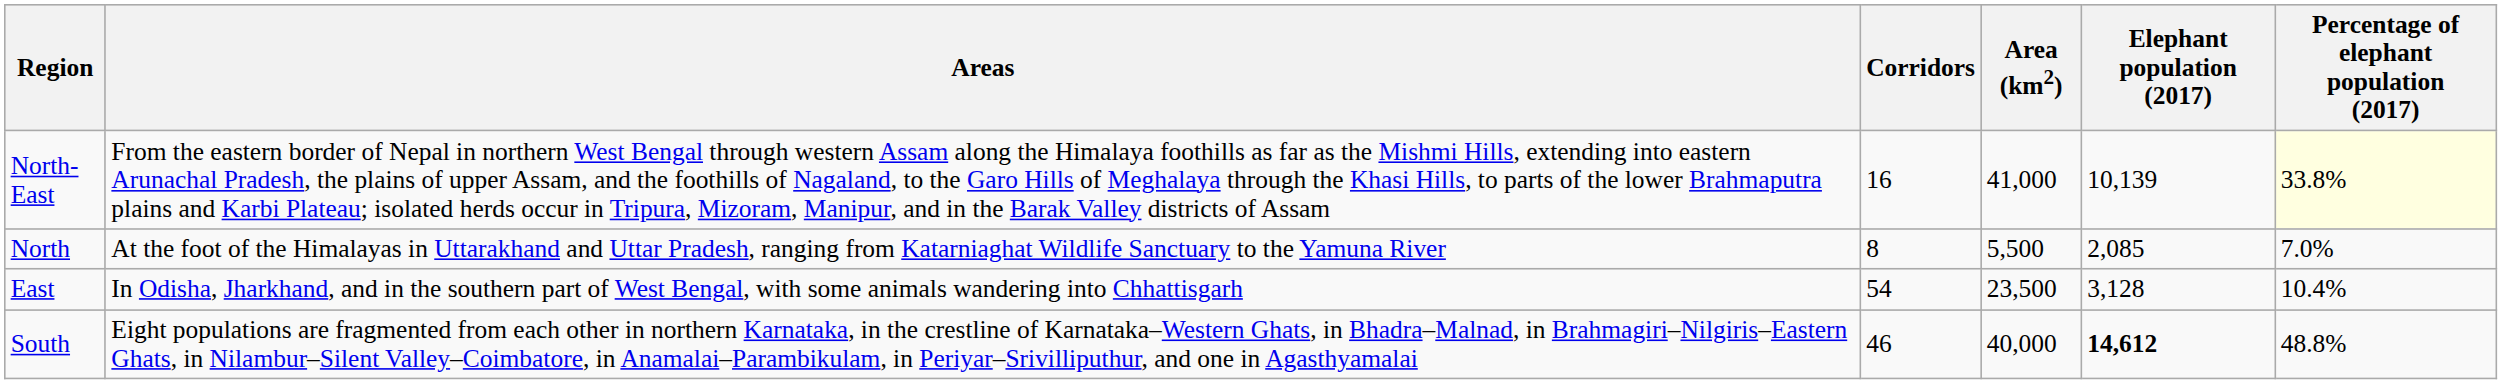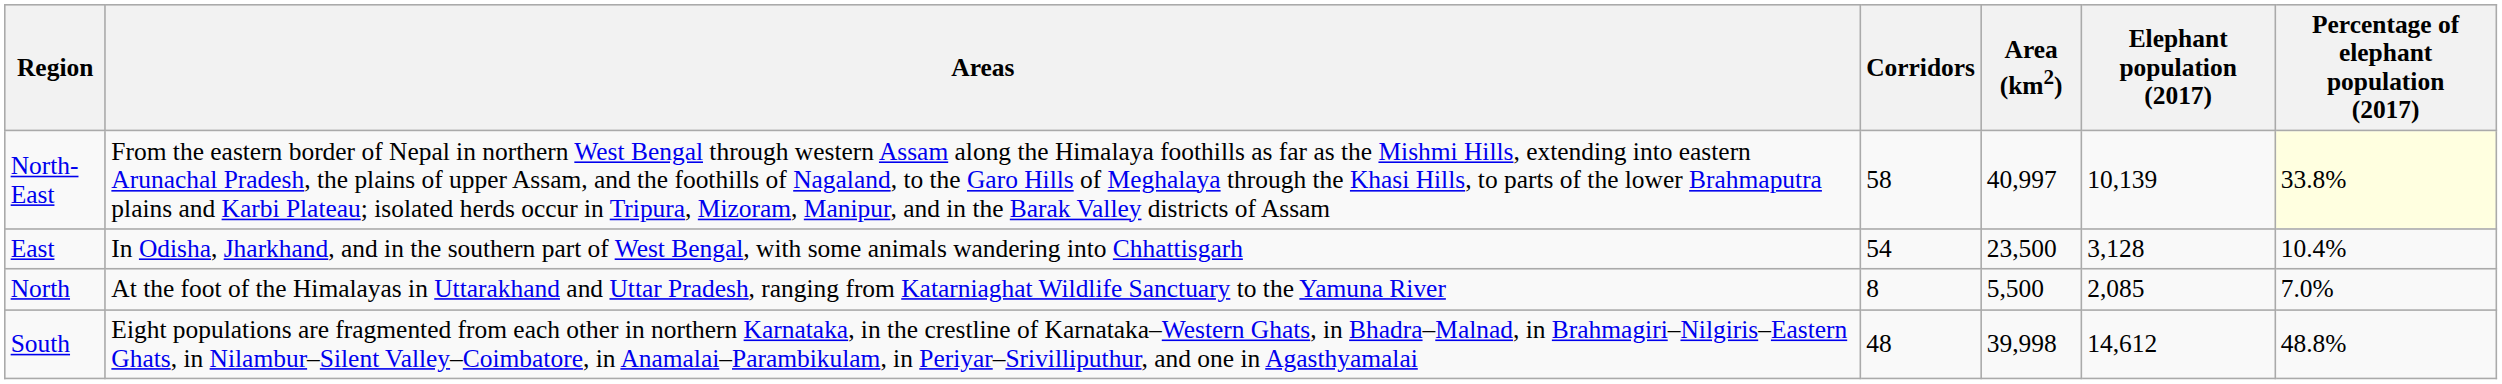 <table class="wikitable sortable">
 <tr>
 <th>Region</th>
 <th>Areas</th>
 <th>Corridors</th>
 <th>Area (km<sup>2</sup>)</th>
 <th>Elephant population (2017)</th>
 <th>Percentage of elephant population <br> (2017)</th>
 </tr>
 <tr>
 <td><a href='#'>North-East</a></td>
 <td>From the eastern border of Nepal in northern <a href='#'>West Bengal</a> through western <a href='#'>Assam</a> along the Himalaya foothills as far as the <a href='#'>Mishmi Hills</a>, extending into eastern <a href='#'>Arunachal Pradesh</a>, the plains of upper Assam, and the foothills of <a href='#'>Nagaland</a>, to the <a href='#'>Garo Hills</a> of <a href='#'>Meghalaya</a> through the <a href='#'>Khasi Hills</a>, to parts of the lower <a href='#'>Brahmaputra</a> plains and <a href='#'>Karbi Plateau</a>; isolated herds occur in <a href='#'>Tripura</a>, <a href='#'>Mizoram</a>, <a href='#'>Manipur</a>, and in the <a href='#'>Barak Valley</a> districts of Assam</td>
-<td>16</td>
-<td>41,000</td>
+<td>58</td>
+<td>40,997</td>
 <td>10,139</td>
 <td style="background: lightyellow;">33.8%</td>
+</tr>
+<tr>
+<td><a href='#'>East</a></td>
+<td>In <a href='#'>Odisha</a>, <a href='#'>Jharkhand</a>, and in the southern part of <a href='#'>West Bengal</a>, with some animals wandering into <a href='#'>Chhattisgarh</a></td>
+<td>54</td>
+<td>23,500</td>
+<td>3,128</td>
+<td>10.4%</td>
 </tr>
 <tr>
 <td><a href='#'>North</a></td>
 <td>At the foot of the Himalayas in <a href='#'>Uttarakhand</a> and <a href='#'>Uttar Pradesh</a>, ranging from <a href='#'>Katarniaghat Wildlife Sanctuary</a> to the <a href='#'>Yamuna River</a></td>
 <td>8</td>
 <td>5,500</td>
 <td>2,085</td>
 <td>7.0%</td>
 </tr>
 <tr>
-<td><a href='#'>East</a></td>
-<td>In <a href='#'>Odisha</a>, <a href='#'>Jharkhand</a>, and in the southern part of <a href='#'>West Bengal</a>, with some animals wandering into <a href='#'>Chhattisgarh</a></td>
-<td>54</td>
-<td>23,500</td>
-<td>3,128</td>
-<td>10.4%</td>
-</tr>
-<tr>
 <td><a href='#'>South</a></td>
 <td>Eight populations are fragmented from each other in northern <a href='#'>Karnataka</a>, in the crestline of Karnataka–<a href='#'>Western Ghats</a>, in <a href='#'>Bhadra</a>–<a href='#'>Malnad</a>, in <a href='#'>Brahmagiri</a>–<a href='#'>Nilgiris</a>–<a href='#'>Eastern Ghats</a>, in <a href='#'>Nilambur</a>–<a href='#'>Silent Valley</a>–<a href='#'>Coimbatore</a>, in <a href='#'>Anamalai</a>–<a href='#'>Parambikulam</a>, in <a href='#'>Periyar</a>–<a href='#'>Srivilliputhur</a>, and one in <a href='#'>Agasthyamalai</a></td>
-<td>46</td>
-<td>40,000</td>
-<td><strong>14,612</strong></td>
+<td>48</td>
+<td>39,998</td>
+<td>14,612</td>
 <td>48.8%</td>
 </tr>
 </table>
